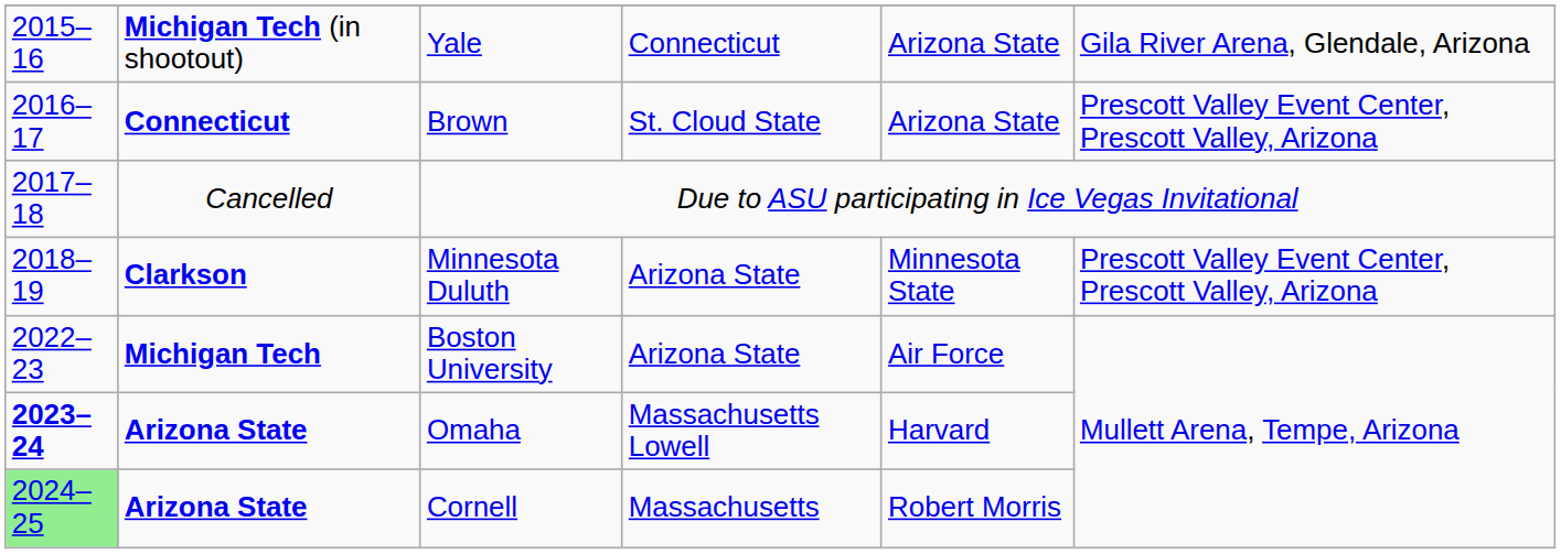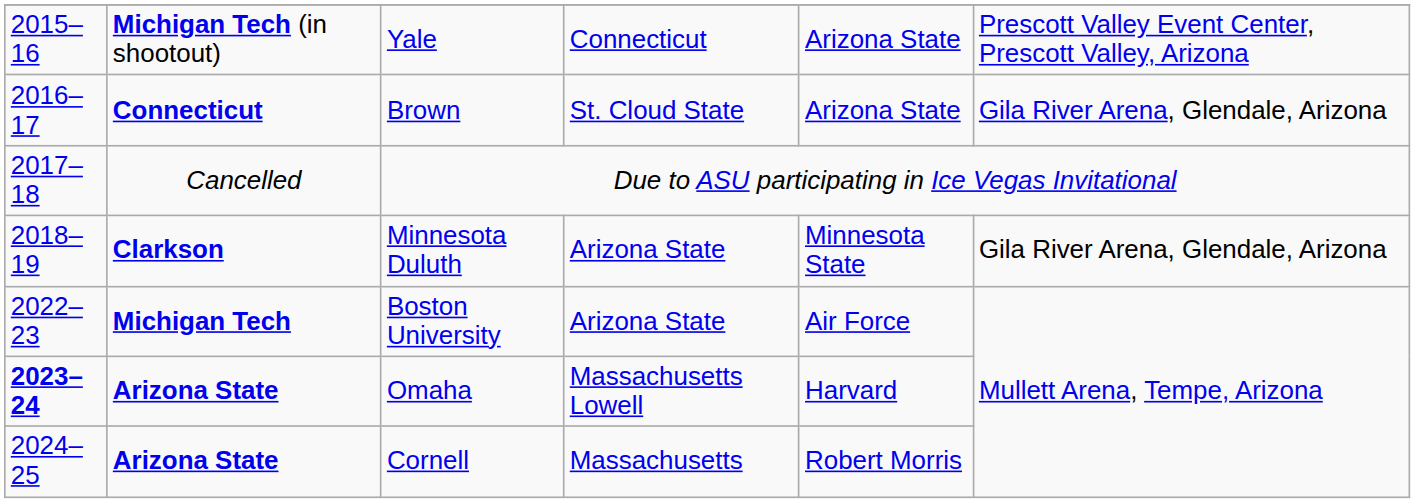 <table class="wikitable">
 <tr>
 </tr>
 <tr>
 <td><a href='#'>2015–16</a></td>
 <td><strong><a href='#'>Michigan Tech</a></strong> (in shootout)</td>
 <td><a href='#'>Yale</a></td>
 <td><a href='#'>Connecticut</a></td>
 <td><a href='#'>Arizona State</a></td>
-<td><a href='#'>Gila River Arena</a>, Glendale, Arizona</td>
+<td><a href='#'>Prescott Valley Event Center</a>, <a href='#'>Prescott Valley, Arizona</a></td>
 </tr>
 <tr>
 <td><a href='#'>2016–17</a></td>
 <td><strong><a href='#'>Connecticut</a></strong></td>
 <td><a href='#'>Brown</a></td>
 <td><a href='#'>St. Cloud State</a></td>
 <td><a href='#'>Arizona State</a></td>
-<td><a href='#'>Prescott Valley Event Center</a>, <a href='#'>Prescott Valley, Arizona</a></td>
+<td><a href='#'>Gila River Arena</a>, Glendale, Arizona</td>
 </tr>
 <tr>
 <td><a href='#'>2017–18</a></td>
 <td align=center><em>Cancelled</em></td>
 <td colspan=4 align=center><em>Due to <a href='#'>ASU</a> participating in <a href='#'>Ice Vegas Invitational</a></em></td>
 </tr>
 <tr>
 <td><a href='#'>2018–19</a></td>
 <td><strong><a href='#'>Clarkson</a></strong></td>
 <td><a href='#'>Minnesota Duluth</a></td>
 <td><a href='#'>Arizona State</a></td>
 <td><a href='#'>Minnesota State</a></td>
-<td><a href='#'>Prescott Valley Event Center</a>, <a href='#'>Prescott Valley, Arizona</a></td>
+<td>Gila River Arena, Glendale, Arizona</td>
 </tr>
 <tr>
 <td><a href='#'>2022–23</a></td>
 <td><strong><a href='#'>Michigan Tech</a></strong></td>
 <td><a href='#'>Boston University</a></td>
 <td><a href='#'>Arizona State</a></td>
 <td><a href='#'>Air Force</a></td>
 <td rowspan="3"><a href='#'>Mullett Arena</a>, <a href='#'>Tempe, Arizona</a></td>
 </tr>
 <tr>
 <td><strong><a href='#'>2023–24</a></strong></td>
 <td><strong><a href='#'>Arizona State</a></strong></td>
 <td><a href='#'>Omaha</a></td>
 <td><a href='#'>Massachusetts Lowell</a></td>
 <td><a href='#'>Harvard</a></td>
 </tr>
 <tr>
-<td style="background: lightgreen;"><a href='#'>2024–25</a></td>
+<td><a href='#'>2024–25</a></td>
 <td><strong><a href='#'>Arizona State</a></strong></td>
 <td><a href='#'>Cornell</a></td>
 <td><a href='#'>Massachusetts</a></td>
 <td><a href='#'>Robert Morris</a></td>
 </tr>
 </table>
